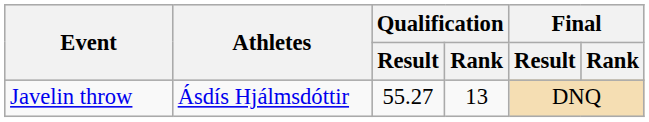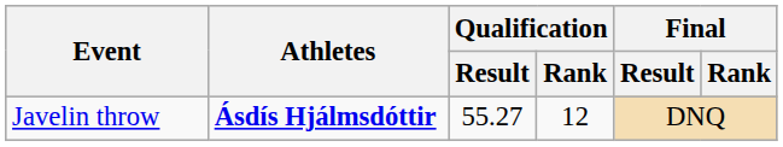 <table class="wikitable" border="1" style="font-size:90%">
 <tr>
 <th rowspan="2" width=100>Event</th>
 <th rowspan="2" width=120>Athletes</th>
 <th colspan="2">Qualification</th>
 <th colspan="2">Final</th>
 </tr>
 <tr>
 <th>Result</th>
 <th>Rank</th>
 <th>Result</th>
 <th>Rank</th>
 </tr>
 <tr>
 <td><a href='#'>Javelin throw</a></td>
-<td><a href='#'>Ásdís Hjálmsdóttir</a></td>
+<td><strong><a href='#'>Ásdís Hjálmsdóttir</a></strong></td>
 <td align=center>55.27</td>
-<td align=center>13</td>
+<td align=center>12</td>
 <td colspan=2 align=center bgcolor="wheat">DNQ</td>
 </tr>
 </table>
